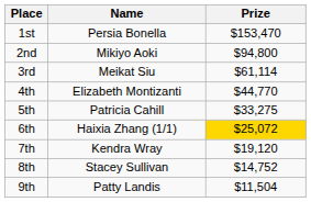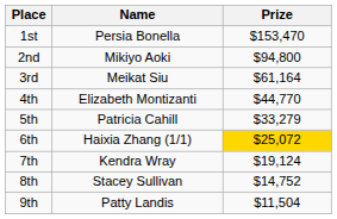 <table class="wikitable">
 <tr>
 <th width="50">Place</th>
 <th width="200">Name</th>
 <th width="125">Prize</th>
 </tr>
 <tr>
 <td align = "center">1st</td>
 <td align = "center">Persia Bonella</td>
 <td align = "center">$153,470</td>
 </tr>
 <tr>
 <td align = "center">2nd</td>
 <td align = "center">Mikiyo Aoki</td>
 <td align = "center">$94,800</td>
 </tr>
 <tr>
 <td align = "center">3rd</td>
 <td align = "center">Meikat Siu</td>
-<td align = "center">$61,114</td>
+<td align = "center">$61,164</td>
 </tr>
 <tr>
 <td align = "center">4th</td>
 <td align = "center">Elizabeth Montizanti</td>
 <td align = "center">$44,770</td>
 </tr>
 <tr>
 <td align = "center">5th</td>
 <td align = "center">Patricia Cahill</td>
-<td align = "center">$33,275</td>
+<td align = "center">$33,279</td>
 </tr>
 <tr>
 <td align = "center">6th</td>
 <td align = "center">Haixia Zhang (1/1)</td>
 <td align = "center" style="background: gold;">$25,072</td>
 </tr>
 <tr>
 <td align = "center">7th</td>
 <td align = "center">Kendra Wray</td>
-<td align = "center">$19,120</td>
+<td align = "center">$19,124</td>
 </tr>
 <tr>
 <td align = "center">8th</td>
 <td align = "center">Stacey Sullivan</td>
 <td align = "center">$14,752</td>
 </tr>
 <tr>
 <td align = "center">9th</td>
 <td align = "center">Patty Landis</td>
 <td align = "center">$11,504</td>
 </tr>
 </table>
